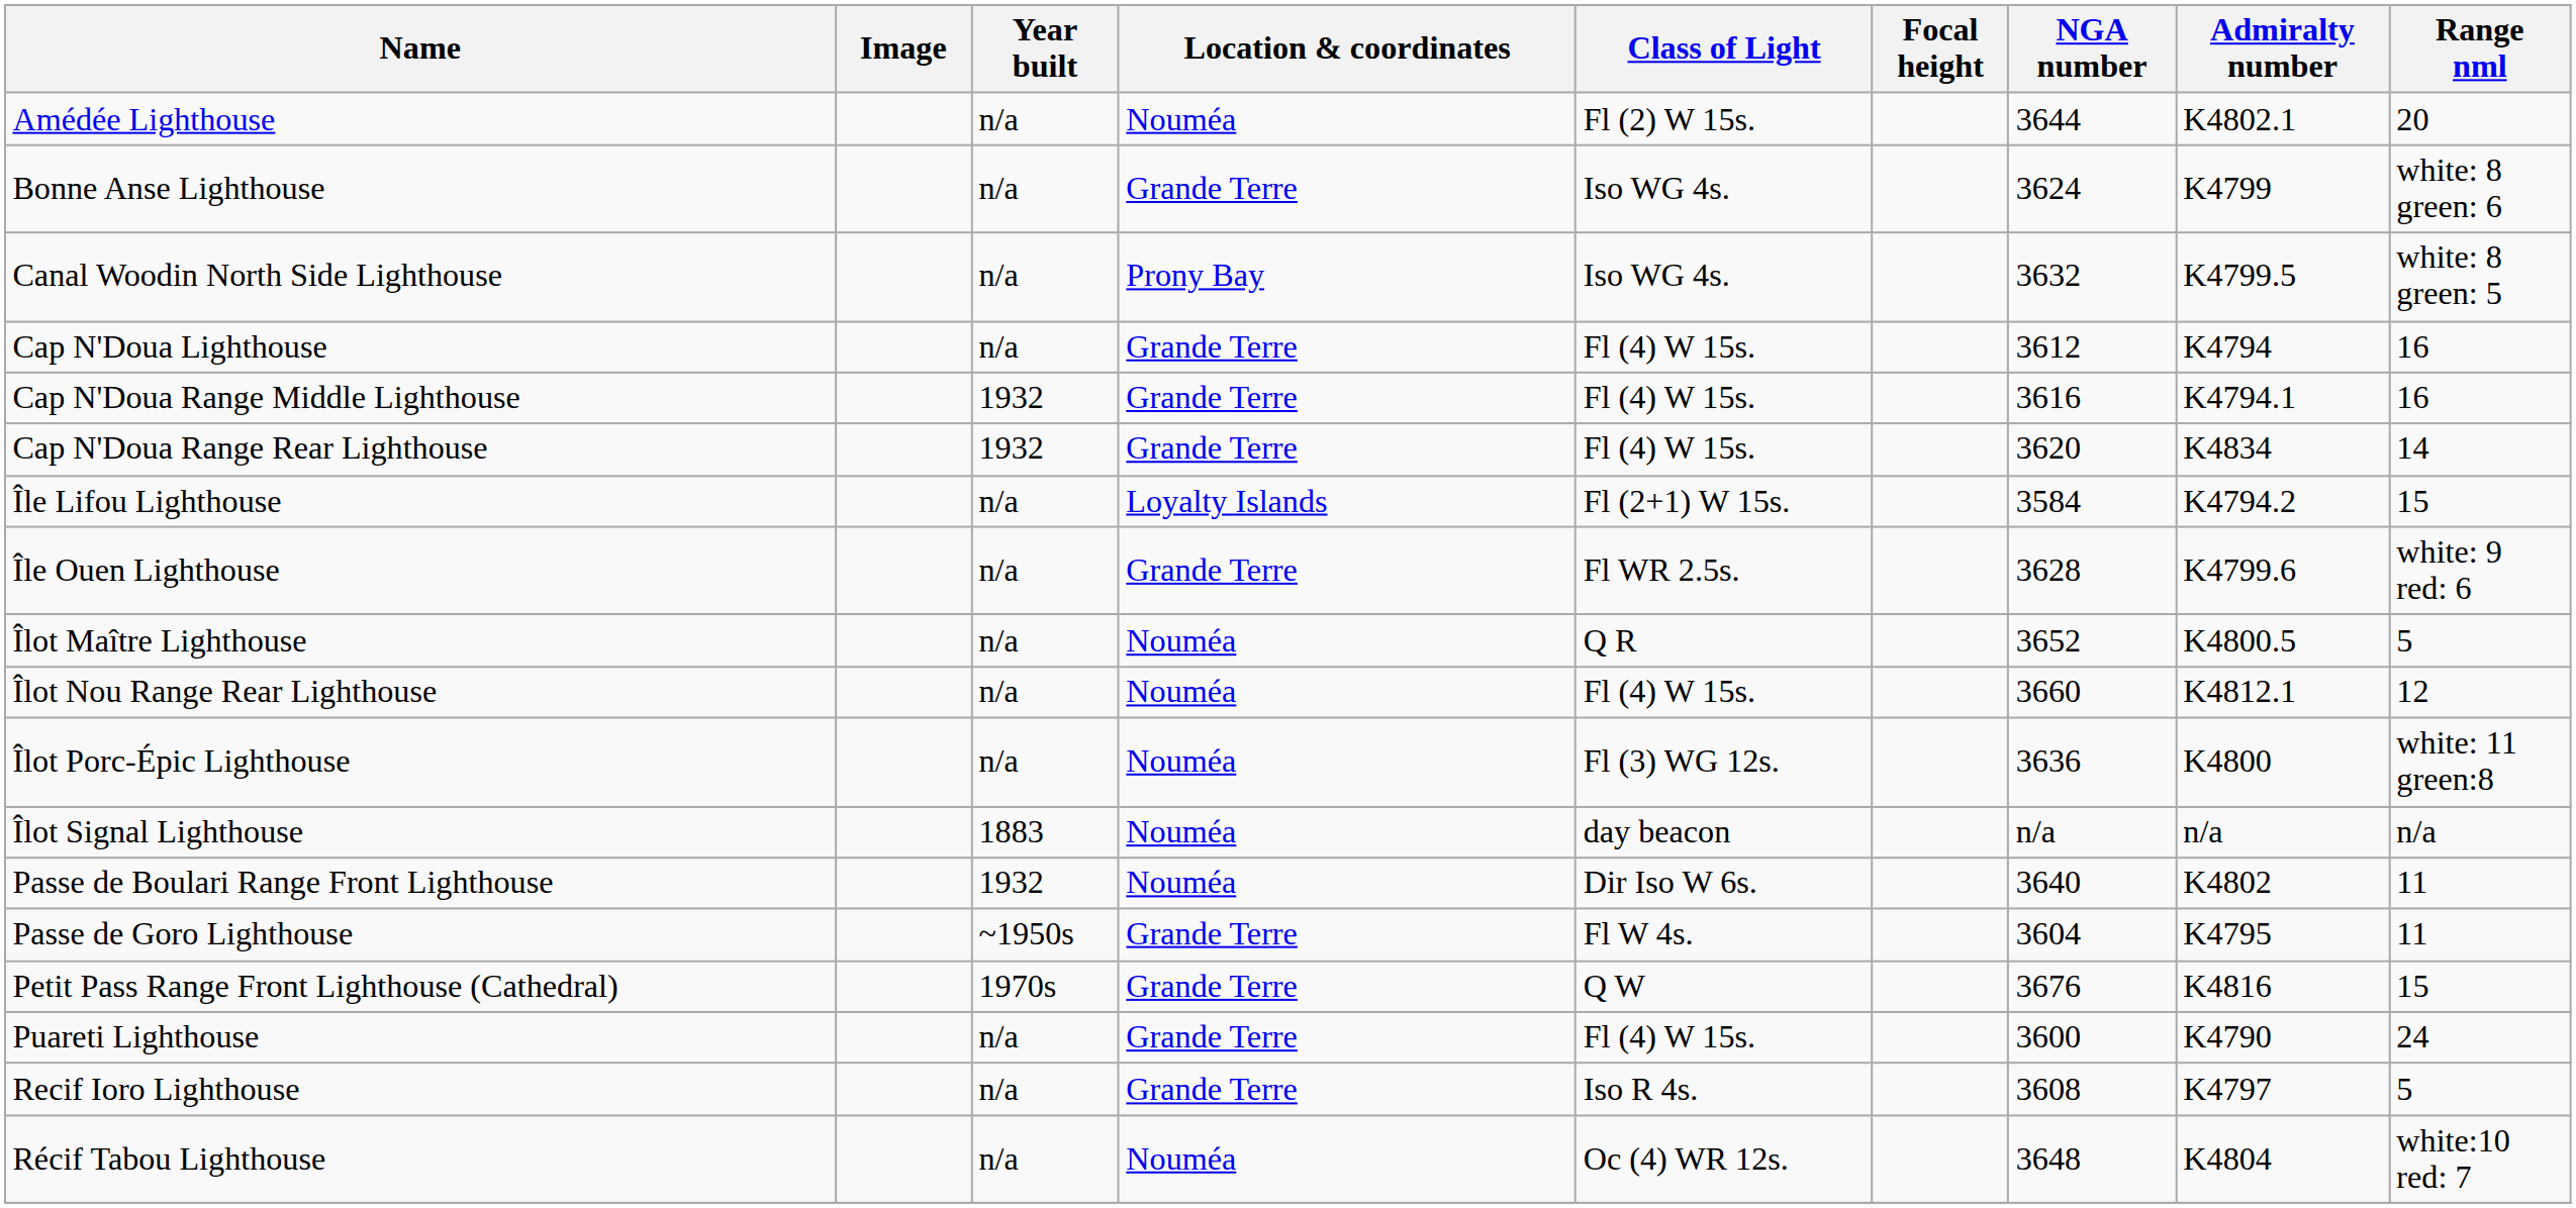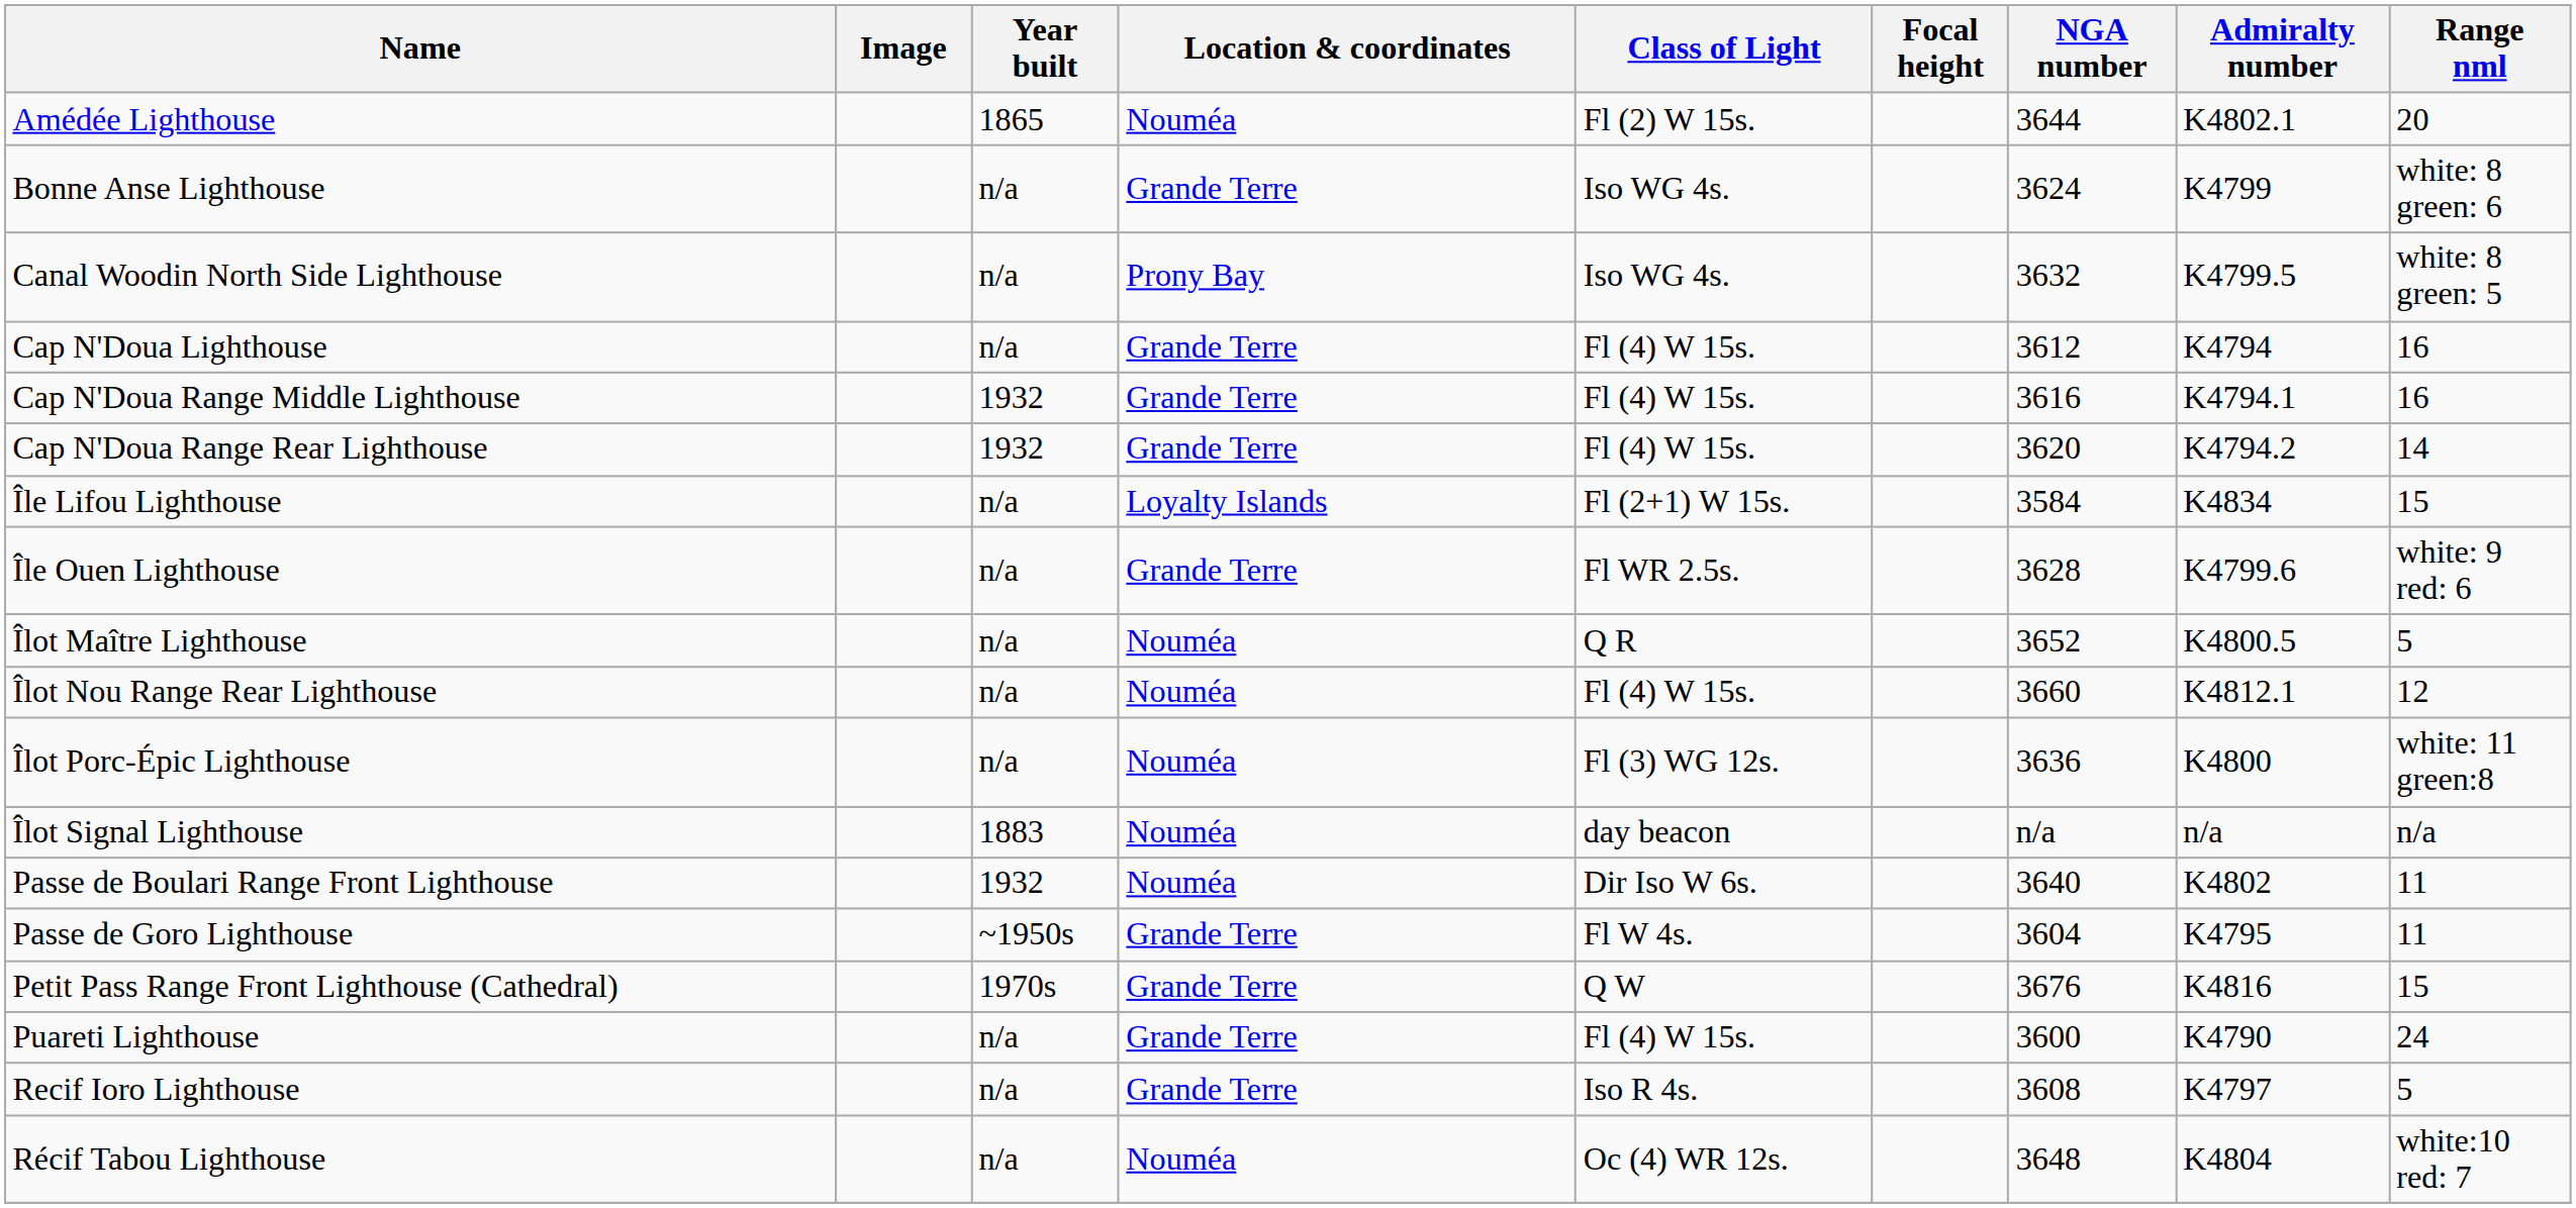 <table class="wikitable sortable" style="width:100%">
 <tr>
 <th>Name</th>
 <th>Image</th>
 <th>Year<br>built</th>
 <th>Location & coordinates</th>
 <th><a href='#'>Class of Light</a></th>
 <th>Focal<br>height</th>
 <th><a href='#'>NGA</a><br>number</th>
 <th><a href='#'>Admiralty</a><br>number</th>
 <th>Range<br><a href='#'>nml</a></th>
 </tr>
 <tr>
 <td><a href='#'>Amédée Lighthouse</a></td>
 <td></td>
-<td>n/a</td>
+<td>1865</td>
 <td><a href='#'>Nouméa</a><br> </td>
 <td>Fl (2) W 15s.</td>
 <td></td>
 <td>3644</td>
 <td>K4802.1</td>
 <td>20</td>
 </tr>
 <tr>
 <td>Bonne Anse Lighthouse</td>
 <td></td>
 <td>n/a</td>
 <td><a href='#'>Grande Terre</a><br> </td>
 <td>Iso WG 4s.</td>
 <td></td>
 <td>3624</td>
 <td>K4799</td>
 <td>white: 8<br>green: 6</td>
 </tr>
 <tr>
 <td>Canal Woodin North Side Lighthouse</td>
 <td> </td>
 <td>n/a</td>
 <td><a href='#'>Prony Bay</a><br> </td>
 <td>Iso WG 4s.</td>
 <td></td>
 <td>3632</td>
 <td>K4799.5</td>
 <td>white: 8<br>green: 5</td>
 </tr>
 <tr>
 <td>Cap N'Doua Lighthouse</td>
 <td></td>
 <td>n/a</td>
 <td><a href='#'>Grande Terre</a><br> </td>
 <td>Fl (4) W 15s.</td>
 <td></td>
 <td>3612</td>
 <td>K4794</td>
 <td>16</td>
 </tr>
 <tr>
 <td>Cap N'Doua Range Middle Lighthouse</td>
 <td></td>
 <td>1932</td>
 <td><a href='#'>Grande Terre</a><br> </td>
 <td>Fl (4) W 15s.</td>
 <td></td>
 <td>3616</td>
 <td>K4794.1</td>
 <td>16</td>
 </tr>
 <tr>
 <td>Cap N'Doua Range Rear Lighthouse</td>
 <td></td>
 <td>1932</td>
 <td><a href='#'>Grande Terre</a><br> </td>
 <td>Fl (4) W 15s.</td>
 <td></td>
 <td>3620</td>
-<td>K4834</td>
+<td>K4794.2</td>
 <td>14</td>
 </tr>
 <tr>
 <td>Île Lifou Lighthouse</td>
 <td></td>
 <td>n/a</td>
 <td><a href='#'>Loyalty Islands</a><br> </td>
 <td>Fl (2+1) W 15s.</td>
 <td></td>
 <td>3584</td>
-<td>K4794.2</td>
+<td>K4834</td>
 <td>15</td>
 </tr>
 <tr>
 <td>Île Ouen Lighthouse</td>
 <td></td>
 <td>n/a</td>
 <td><a href='#'>Grande Terre</a><br> </td>
 <td>Fl WR 2.5s.</td>
 <td></td>
 <td>3628</td>
 <td>K4799.6</td>
 <td>white: 9<br>red: 6</td>
 </tr>
 <tr>
 <td>Îlot Maître Lighthouse</td>
 <td></td>
 <td>n/a</td>
 <td><a href='#'>Nouméa</a><br> </td>
 <td>Q R</td>
 <td></td>
 <td>3652</td>
 <td>K4800.5</td>
 <td>5</td>
 </tr>
 <tr>
 <td>Îlot Nou Range Rear Lighthouse</td>
 <td></td>
 <td>n/a</td>
 <td><a href='#'>Nouméa</a><br> </td>
 <td>Fl (4) W 15s.</td>
 <td></td>
 <td>3660</td>
 <td>K4812.1</td>
 <td>12</td>
 </tr>
 <tr>
 <td>Îlot Porc-Épic Lighthouse</td>
 <td> </td>
 <td>n/a</td>
 <td><a href='#'>Nouméa</a><br> </td>
 <td>Fl (3) WG 12s.</td>
 <td></td>
 <td>3636</td>
 <td>K4800</td>
 <td>white: 11<br>green:8</td>
 </tr>
 <tr>
 <td>Îlot Signal Lighthouse</td>
 <td> </td>
 <td>1883</td>
 <td><a href='#'>Nouméa</a><br> </td>
 <td>day beacon</td>
 <td></td>
 <td>n/a</td>
 <td>n/a</td>
 <td>n/a</td>
 </tr>
 <tr>
 <td>Passe de Boulari Range Front Lighthouse</td>
 <td></td>
 <td>1932</td>
 <td><a href='#'>Nouméa</a><br> </td>
 <td>Dir Iso W 6s.</td>
 <td></td>
 <td>3640</td>
 <td>K4802</td>
 <td>11</td>
 </tr>
 <tr>
 <td>Passe de Goro Lighthouse</td>
 <td> </td>
 <td>~1950s</td>
 <td><a href='#'>Grande Terre</a><br> </td>
 <td>Fl W 4s.</td>
 <td></td>
 <td>3604</td>
 <td>K4795</td>
 <td>11</td>
 </tr>
 <tr>
 <td>Petit Pass Range Front Lighthouse (Cathedral)</td>
 <td></td>
 <td>1970s</td>
 <td><a href='#'>Grande Terre</a><br> </td>
 <td>Q W</td>
 <td></td>
 <td>3676</td>
 <td>K4816</td>
 <td>15</td>
 </tr>
 <tr>
 <td>Puareti Lighthouse</td>
 <td></td>
 <td>n/a</td>
 <td><a href='#'>Grande Terre</a><br> </td>
 <td>Fl (4) W 15s.</td>
 <td></td>
 <td>3600</td>
 <td>K4790</td>
 <td>24</td>
 </tr>
 <tr>
 <td>Recif Ioro Lighthouse</td>
 <td> </td>
 <td>n/a</td>
 <td><a href='#'>Grande Terre</a><br> </td>
 <td>Iso R 4s.</td>
 <td></td>
 <td>3608</td>
 <td>K4797</td>
 <td>5</td>
 </tr>
 <tr>
 <td>Récif Tabou Lighthouse</td>
 <td> </td>
 <td>n/a</td>
 <td><a href='#'>Nouméa</a><br> </td>
 <td>Oc (4) WR 12s.</td>
 <td></td>
 <td>3648</td>
 <td>K4804</td>
 <td>white:10<br>red: 7</td>
 </tr>
 <tr>
 </tr>
 </table>
